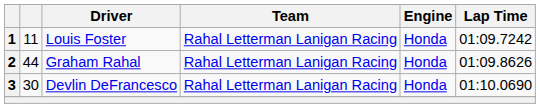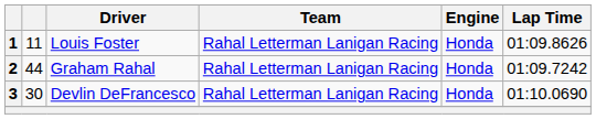 <table class="wikitable" style="font-size:95%;">
 <tr>
 </tr>
 <tr>
 <th></th>
 <th></th>
 <th>Driver</th>
 <th>Team</th>
 <th>Engine</th>
 <th>Lap Time</th>
 </tr>
 <tr>
 <th>1</th>
 <td align="center">11</td>
 <td> <a href='#'>Louis Foster</a> </td>
 <td><a href='#'>Rahal Letterman Lanigan Racing</a></td>
 <td><a href='#'>Honda</a></td>
-<td>01:09.7242</td>
+<td>01:09.8626</td>
 </tr>
 <tr>
 <th>2</th>
 <td align="center">44</td>
 <td> <a href='#'>Graham Rahal</a></td>
 <td><a href='#'>Rahal Letterman Lanigan Racing</a></td>
 <td><a href='#'>Honda</a></td>
-<td>01:09.8626</td>
+<td>01:09.7242</td>
 </tr>
 <tr>
 <th>3</th>
 <td align="center">30</td>
 <td> <a href='#'>Devlin DeFrancesco</a></td>
 <td><a href='#'>Rahal Letterman Lanigan Racing</a></td>
 <td><a href='#'>Honda</a></td>
 <td>01:10.0690</td>
 </tr>
 <tr>
 </tr>
 <tr class="sortbottom">
 <th colspan="6"></th>
 </tr>
 </table>
